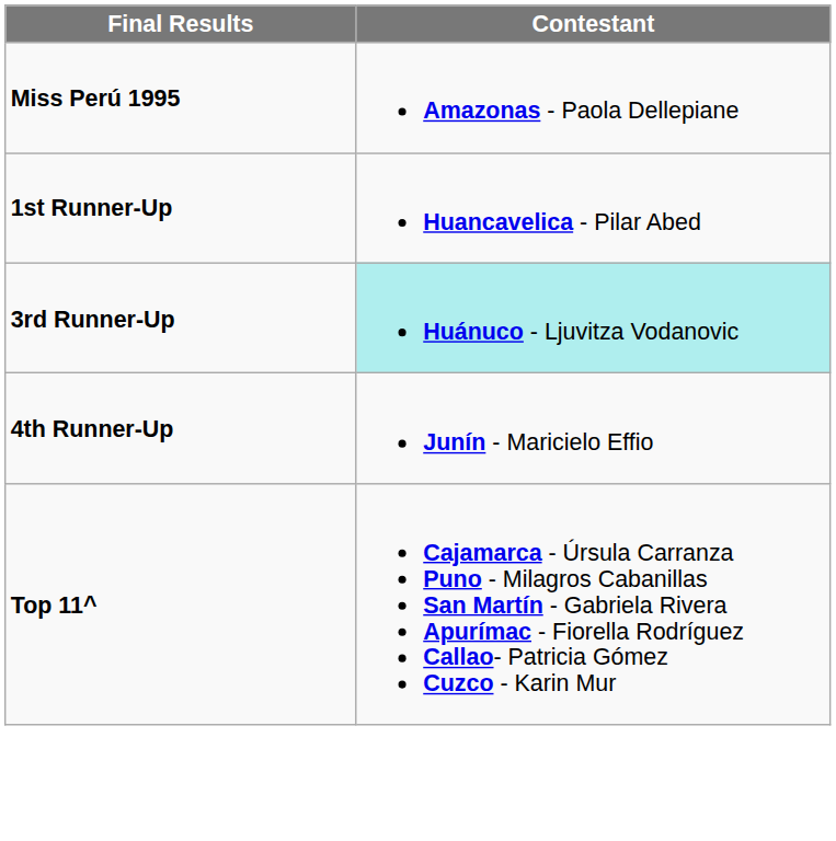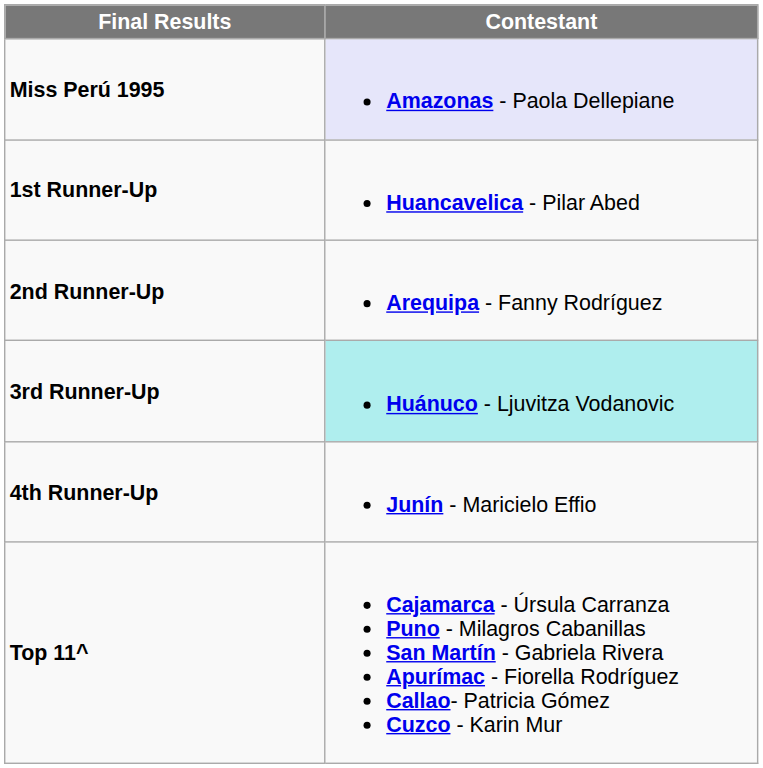 <table class="wikitable sortable" style="font-size: 95%;">
 <tr>
 <th width="220" style="background-color:#787878;color:#FFFFFF;">Final Results</th>
 <th width="300" style="background-color:#787878;color:#FFFFFF;">Contestant</th>
 </tr>
 <tr>
 <td><strong>Miss Perú 1995</strong></td>
-<td><br><ul><li> <strong><a href='#'>Amazonas</a></strong> - Paola Dellepiane</li></ul></td>
+<td style="background: lavender;"><br><ul><li> <strong><a href='#'>Amazonas</a></strong> - Paola Dellepiane</li></ul></td>
 </tr>
 <tr>
 <td><strong>1st Runner-Up</strong></td>
 <td><br><ul><li> <strong><a href='#'>Huancavelica</a></strong> - Pilar Abed</li></ul></td>
+</tr>
+<tr>
+<td><strong>2nd Runner-Up</strong></td>
+<td><br><ul><li> <strong><a href='#'>Arequipa</a></strong> - Fanny Rodríguez</li></ul></td>
 </tr>
 <tr>
 <td><strong>3rd Runner-Up</strong></td>
 <td style="background: paleturquoise;"><br><ul><li> <strong><a href='#'>Huánuco</a></strong> - Ljuvitza Vodanovic</li></ul></td>
 </tr>
 <tr>
 <td><strong>4th Runner-Up</strong></td>
 <td><br><ul><li> <strong><a href='#'>Junín</a></strong> - Maricielo Effio</li></ul></td>
 </tr>
 <tr>
 <td><strong>Top 11^</strong></td>
 <td><br><ul><li> <strong><a href='#'>Cajamarca</a></strong> - Úrsula Carranza</li><li> <strong><a href='#'>Puno</a></strong> - Milagros Cabanillas</li><li> <strong><a href='#'>San Martín</a></strong> - Gabriela Rivera</li><li> <strong><a href='#'>Apurímac</a></strong> - Fiorella Rodríguez</li><li> <strong><a href='#'>Callao</a></strong>- Patricia Gómez</li><li> <strong><a href='#'>Cuzco</a></strong> - Karin Mur</li></ul></td>
 </tr>
 </table>
